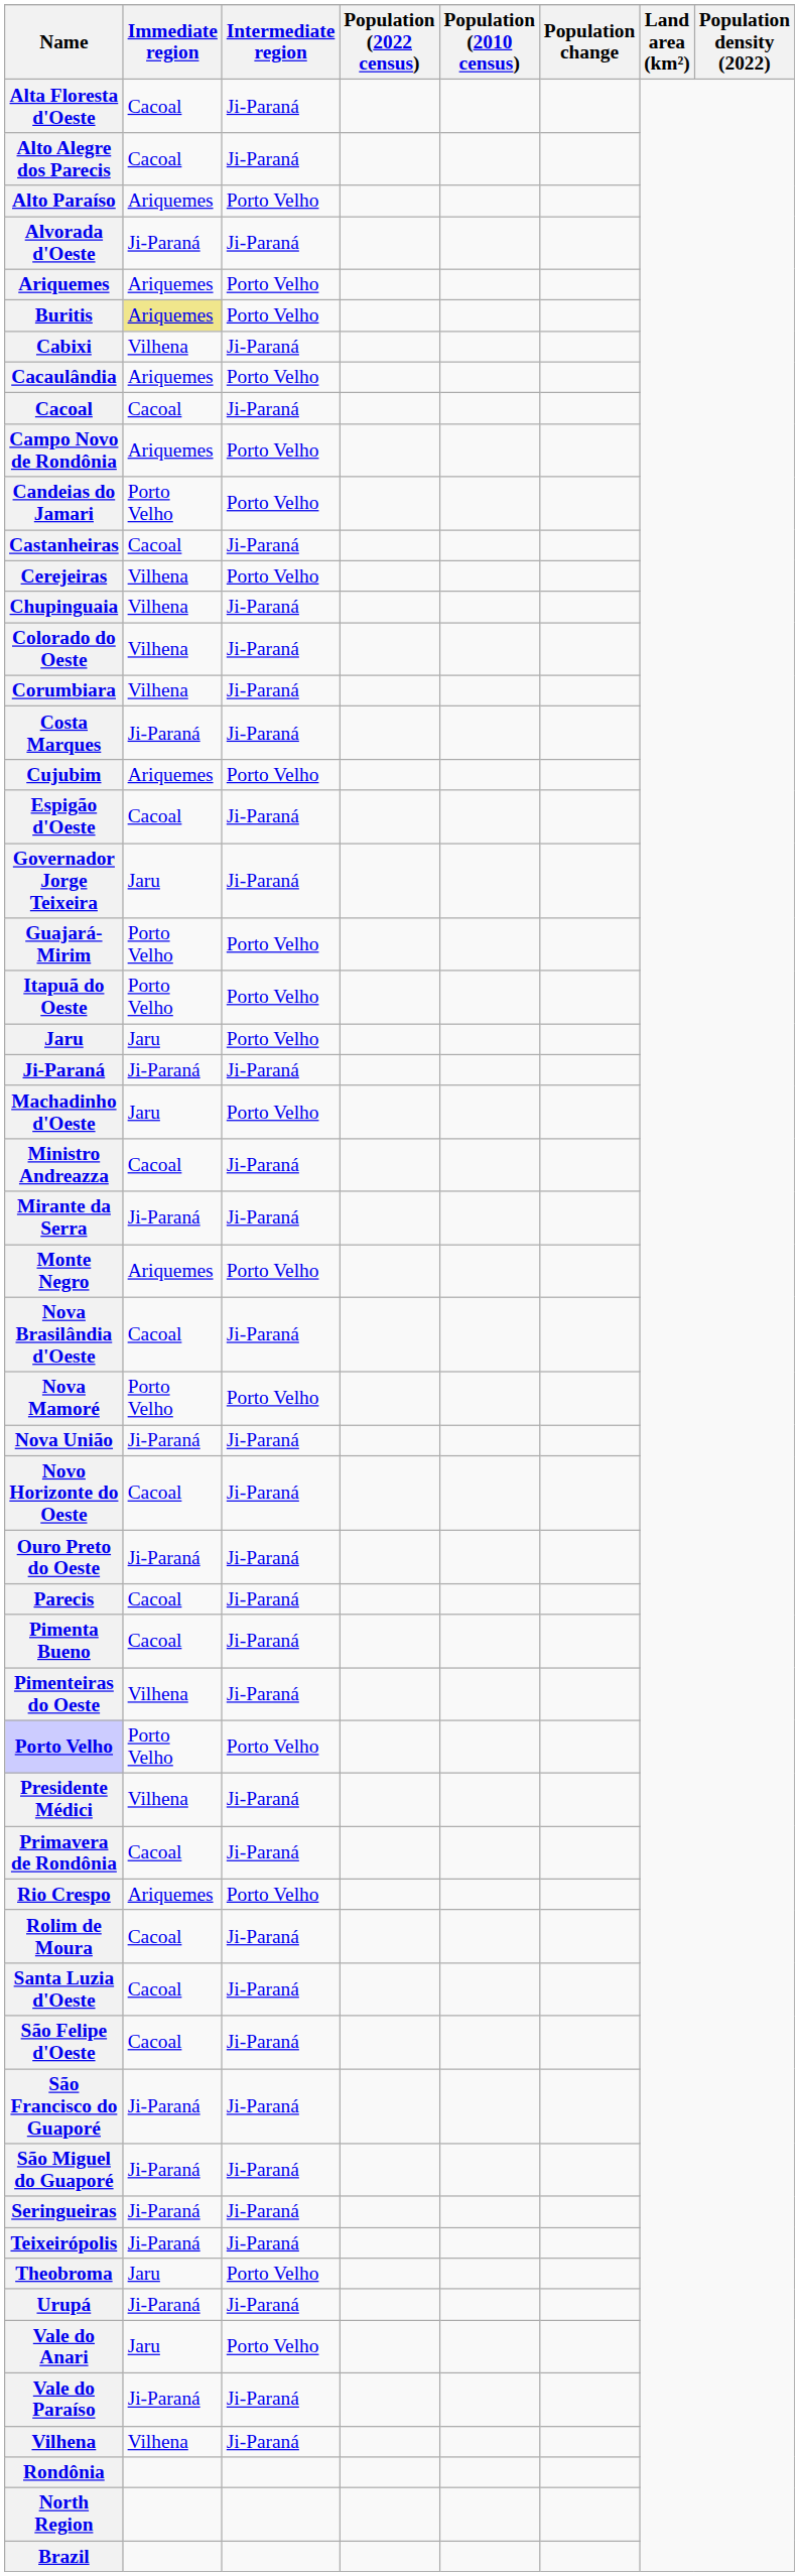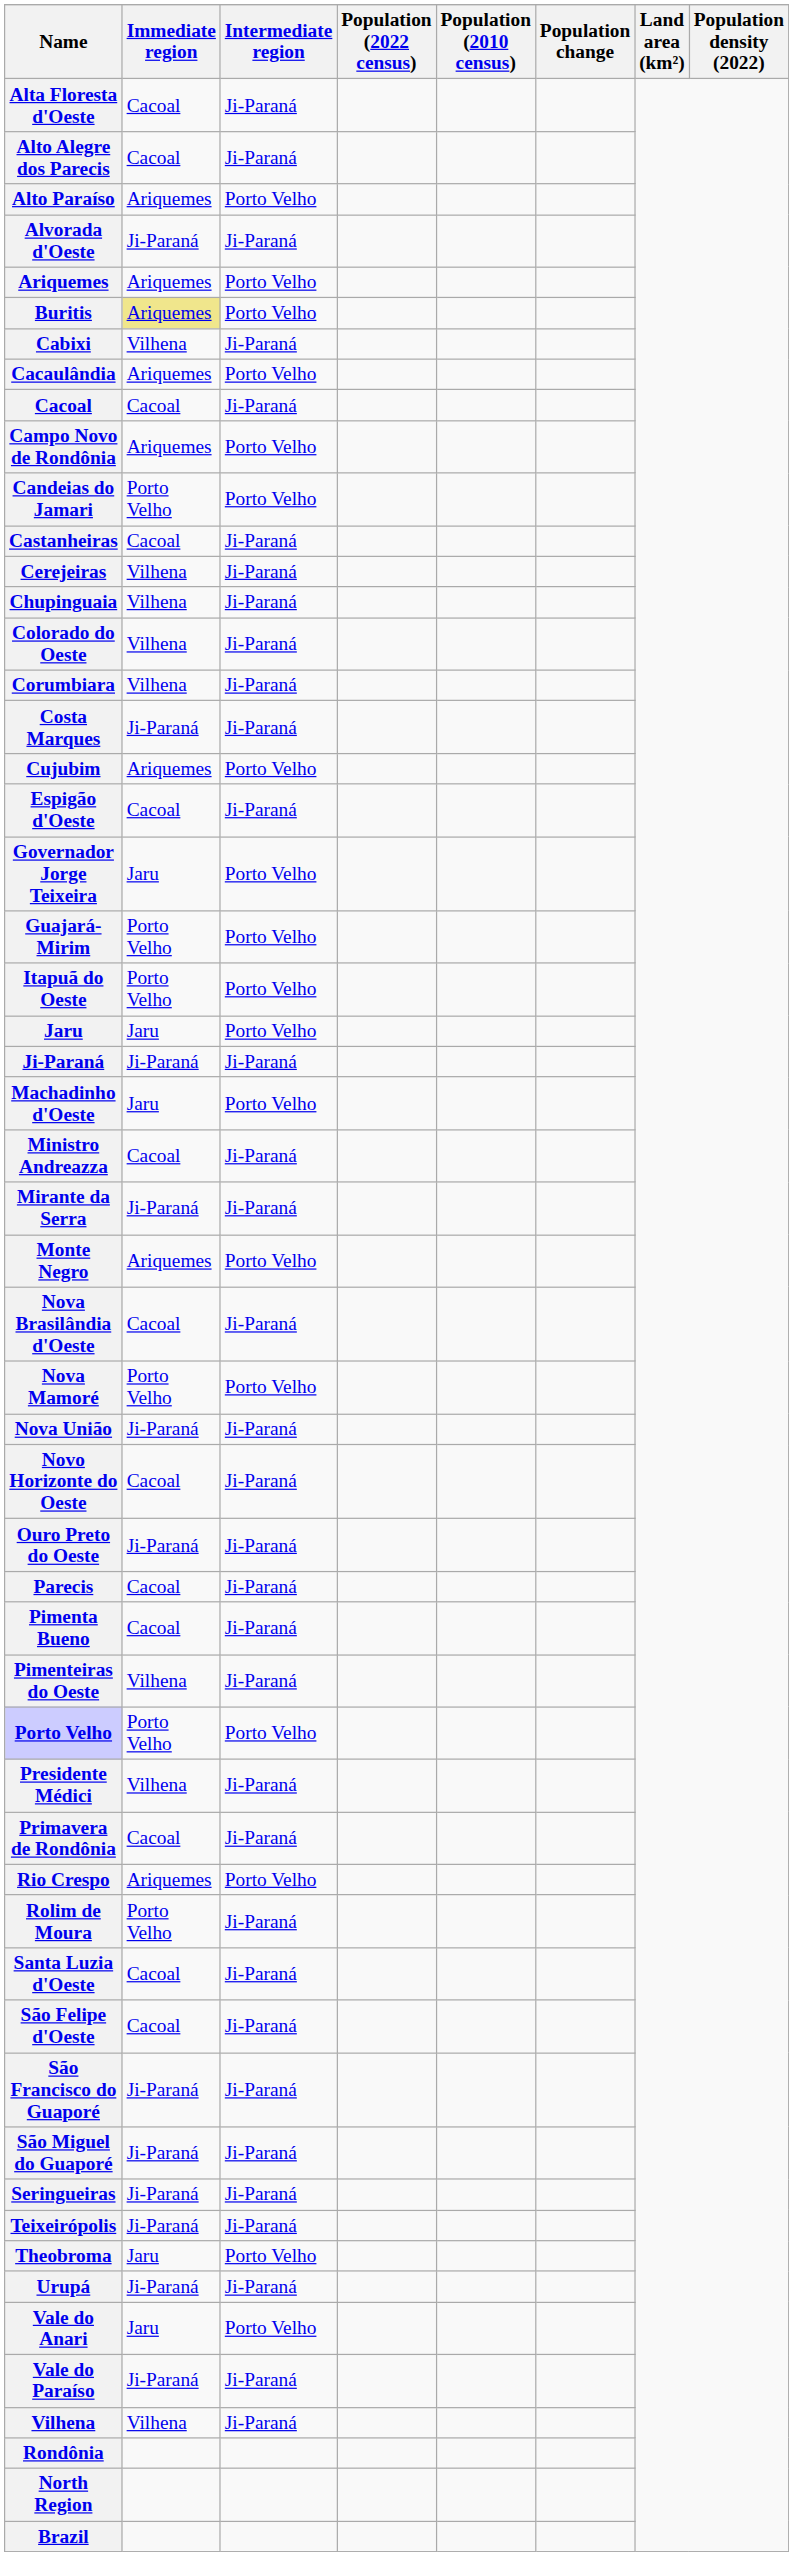 <table class="wikitable sortable sticky-header" style="text-align:right;">
 <tr>
 </tr>
 <tr>
 <th scope="col">Name</th>
 <th scope="col" align="left"><a href='#'>Immediate region</a></th>
 <th scope="col" align="left"><a href='#'>Intermediate region</a></th>
 <th scope="col">Population<br>(<a href='#'>2022 census</a>)</th>
 <th scope="col">Population<br>(<a href='#'>2010 census</a>)</th>
 <th scope="col">Population change</th>
 <th scope="col" data-sort-type="number">Land area (km²)</th>
 <th scope="col" data-sort-type="number">Population density<br>(2022)</th>
 </tr>
 <tr>
 <th scope="row" align="center"><a href='#'>Alta Floresta d'Oeste</a></th>
 <td align=left><a href='#'>Cacoal</a></td>
 <td align=left><a href='#'>Ji-Paraná</a></td>
 <td></td>
 <td></td>
 <td></td>
 </tr>
 <tr>
 <th scope="row" align="center"><a href='#'>Alto Alegre dos Parecis</a></th>
 <td align=left><a href='#'>Cacoal</a></td>
 <td align=left><a href='#'>Ji-Paraná</a></td>
 <td></td>
 <td></td>
 <td></td>
 </tr>
 <tr>
 <th scope="row" align="center"><a href='#'>Alto Paraíso</a></th>
 <td align=left><a href='#'>Ariquemes</a></td>
 <td align=left><a href='#'>Porto Velho</a></td>
 <td></td>
 <td></td>
 <td></td>
 </tr>
 <tr>
 <th scope="row" align="center"><a href='#'>Alvorada d'Oeste</a></th>
 <td align=left><a href='#'>Ji-Paraná</a></td>
 <td align=left><a href='#'>Ji-Paraná</a></td>
 <td></td>
 <td></td>
 <td></td>
 </tr>
 <tr>
 <th scope="row" align="center"><a href='#'>Ariquemes</a></th>
 <td align=left><a href='#'>Ariquemes</a></td>
 <td align=left><a href='#'>Porto Velho</a></td>
 <td></td>
 <td></td>
 <td></td>
 </tr>
 <tr>
 <th scope="row" align="center"><a href='#'>Buritis</a></th>
 <td align=left style="background: khaki;"><a href='#'>Ariquemes</a></td>
 <td align=left><a href='#'>Porto Velho</a></td>
 <td></td>
 <td></td>
 <td></td>
 </tr>
 <tr>
 <th scope="row" align="center"><a href='#'>Cabixi</a></th>
 <td align=left><a href='#'>Vilhena</a></td>
 <td align=left><a href='#'>Ji-Paraná</a></td>
 <td></td>
 <td></td>
 <td></td>
 </tr>
 <tr>
 <th scope="row" align="center"><a href='#'>Cacaulândia</a></th>
 <td align=left><a href='#'>Ariquemes</a></td>
 <td align=left><a href='#'>Porto Velho</a></td>
 <td></td>
 <td></td>
 <td></td>
 </tr>
 <tr>
 <th scope="row" align="center"><a href='#'>Cacoal</a></th>
 <td align=left><a href='#'>Cacoal</a></td>
 <td align=left><a href='#'>Ji-Paraná</a></td>
 <td></td>
 <td></td>
 <td></td>
 </tr>
 <tr>
 <th scope="row" align="center"><a href='#'>Campo Novo de Rondônia</a></th>
 <td align=left><a href='#'>Ariquemes</a></td>
 <td align=left><a href='#'>Porto Velho</a></td>
 <td></td>
 <td></td>
 <td></td>
 </tr>
 <tr>
 <th scope="row" align="center"><a href='#'>Candeias do Jamari</a></th>
 <td align=left><a href='#'>Porto Velho</a></td>
 <td align=left><a href='#'>Porto Velho</a></td>
 <td></td>
 <td></td>
 <td></td>
 </tr>
 <tr>
 <th scope="row" align="center"><a href='#'>Castanheiras</a></th>
 <td align=left><a href='#'>Cacoal</a></td>
 <td align=left><a href='#'>Ji-Paraná</a></td>
 <td></td>
 <td></td>
 <td></td>
 </tr>
 <tr>
 <th scope="row" align="center"><a href='#'>Cerejeiras</a></th>
 <td align=left><a href='#'>Vilhena</a></td>
-<td align=left><a href='#'>Porto Velho</a></td>
+<td align=left><a href='#'>Ji-Paraná</a></td>
 <td></td>
 <td></td>
 <td></td>
 </tr>
 <tr>
 <th scope="row" align="center"><a href='#'>Chupinguaia</a></th>
 <td align=left><a href='#'>Vilhena</a></td>
 <td align=left><a href='#'>Ji-Paraná</a></td>
 <td></td>
 <td></td>
 <td></td>
 </tr>
 <tr>
 <th scope="row" align="center"><a href='#'>Colorado do Oeste</a></th>
 <td align=left><a href='#'>Vilhena</a></td>
 <td align=left><a href='#'>Ji-Paraná</a></td>
 <td></td>
 <td></td>
 <td></td>
 </tr>
 <tr>
 <th scope="row" align="center"><a href='#'>Corumbiara</a></th>
 <td align=left><a href='#'>Vilhena</a></td>
 <td align=left><a href='#'>Ji-Paraná</a></td>
 <td></td>
 <td></td>
 <td></td>
 </tr>
 <tr>
 <th scope="row" align="center"><a href='#'>Costa Marques</a></th>
 <td align=left><a href='#'>Ji-Paraná</a></td>
 <td align=left><a href='#'>Ji-Paraná</a></td>
 <td></td>
 <td></td>
 <td></td>
 </tr>
 <tr>
 <th scope="row" align="center"><a href='#'>Cujubim</a></th>
 <td align=left><a href='#'>Ariquemes</a></td>
 <td align=left><a href='#'>Porto Velho</a></td>
 <td></td>
 <td></td>
 <td></td>
 </tr>
 <tr>
 <th scope="row" align="center"><a href='#'>Espigão d'Oeste</a></th>
 <td align=left><a href='#'>Cacoal</a></td>
 <td align=left><a href='#'>Ji-Paraná</a></td>
 <td></td>
 <td></td>
 <td></td>
 </tr>
 <tr>
 <th scope="row" align="center"><a href='#'>Governador Jorge Teixeira</a></th>
 <td align=left><a href='#'>Jaru</a></td>
-<td align=left><a href='#'>Ji-Paraná</a></td>
+<td align=left><a href='#'>Porto Velho</a></td>
 <td></td>
 <td></td>
 <td></td>
 </tr>
 <tr>
 <th scope="row" align="center"><a href='#'>Guajará-Mirim</a></th>
 <td align=left><a href='#'>Porto Velho</a></td>
 <td align=left><a href='#'>Porto Velho</a></td>
 <td></td>
 <td></td>
 <td></td>
 </tr>
 <tr>
 <th scope="row" align="center"><a href='#'>Itapuã do Oeste</a></th>
 <td align=left><a href='#'>Porto Velho</a></td>
 <td align=left><a href='#'>Porto Velho</a></td>
 <td></td>
 <td></td>
 <td></td>
 </tr>
 <tr>
 <th scope="row" align="center"><a href='#'>Jaru</a></th>
 <td align=left><a href='#'>Jaru</a></td>
 <td align=left><a href='#'>Porto Velho</a></td>
 <td></td>
 <td></td>
 <td></td>
 </tr>
 <tr>
 <th scope="row" align="center"><a href='#'>Ji-Paraná</a></th>
 <td align=left><a href='#'>Ji-Paraná</a></td>
 <td align=left><a href='#'>Ji-Paraná</a></td>
 <td></td>
 <td></td>
 <td></td>
 </tr>
 <tr>
 <th scope="row" align="center"><a href='#'>Machadinho d'Oeste</a></th>
 <td align=left><a href='#'>Jaru</a></td>
 <td align=left><a href='#'>Porto Velho</a></td>
 <td></td>
 <td></td>
 <td></td>
 </tr>
 <tr>
 <th scope="row" align="center"><a href='#'>Ministro Andreazza</a></th>
 <td align=left><a href='#'>Cacoal</a></td>
 <td align=left><a href='#'>Ji-Paraná</a></td>
 <td></td>
 <td></td>
 <td></td>
 </tr>
 <tr>
 <th scope="row" align="center"><a href='#'>Mirante da Serra</a></th>
 <td align=left><a href='#'>Ji-Paraná</a></td>
 <td align=left><a href='#'>Ji-Paraná</a></td>
 <td></td>
 <td></td>
 <td></td>
 </tr>
 <tr>
 <th scope="row" align="center"><a href='#'>Monte Negro</a></th>
 <td align=left><a href='#'>Ariquemes</a></td>
 <td align=left><a href='#'>Porto Velho</a></td>
 <td></td>
 <td></td>
 <td></td>
 </tr>
 <tr>
 <th scope="row" align="center"><a href='#'>Nova Brasilândia d'Oeste</a></th>
 <td align=left><a href='#'>Cacoal</a></td>
 <td align=left><a href='#'>Ji-Paraná</a></td>
 <td></td>
 <td></td>
 <td></td>
 </tr>
 <tr>
 <th scope="row" align="center"><a href='#'>Nova Mamoré</a></th>
 <td align=left><a href='#'>Porto Velho</a></td>
 <td align=left><a href='#'>Porto Velho</a></td>
 <td></td>
 <td></td>
 <td></td>
 </tr>
 <tr>
 <th scope="row" align="center"><a href='#'>Nova União</a></th>
 <td align=left><a href='#'>Ji-Paraná</a></td>
 <td align=left><a href='#'>Ji-Paraná</a></td>
 <td></td>
 <td></td>
 <td></td>
 </tr>
 <tr>
 <th scope="row" align="center"><a href='#'>Novo Horizonte do Oeste</a></th>
 <td align=left><a href='#'>Cacoal</a></td>
 <td align=left><a href='#'>Ji-Paraná</a></td>
 <td></td>
 <td></td>
 <td></td>
 </tr>
 <tr>
 <th scope="row" align="center"><a href='#'>Ouro Preto do Oeste</a></th>
 <td align=left><a href='#'>Ji-Paraná</a></td>
 <td align=left><a href='#'>Ji-Paraná</a></td>
 <td></td>
 <td></td>
 <td></td>
 </tr>
 <tr>
 <th scope="row" align="center"><a href='#'>Parecis</a></th>
 <td align=left><a href='#'>Cacoal</a></td>
 <td align=left><a href='#'>Ji-Paraná</a></td>
 <td></td>
 <td></td>
 <td></td>
 </tr>
 <tr>
 <th scope="row" align="center"><a href='#'>Pimenta Bueno</a></th>
 <td align=left><a href='#'>Cacoal</a></td>
 <td align=left><a href='#'>Ji-Paraná</a></td>
 <td></td>
 <td></td>
 <td></td>
 </tr>
 <tr>
 <th scope="row" align="center"><a href='#'>Pimenteiras do Oeste</a></th>
 <td align=left><a href='#'>Vilhena</a></td>
 <td align=left><a href='#'>Ji-Paraná</a></td>
 <td></td>
 <td></td>
 <td></td>
 </tr>
 <tr>
 <th scope="row" align="left" style="background:#CCF;"><a href='#'>Porto Velho</a></th>
 <td align=left><a href='#'>Porto Velho</a></td>
 <td align=left><a href='#'>Porto Velho</a></td>
 <td></td>
 <td></td>
 <td></td>
 </tr>
 <tr>
 <th scope="row" align="center"><a href='#'>Presidente Médici</a></th>
 <td align=left><a href='#'>Vilhena</a></td>
 <td align=left><a href='#'>Ji-Paraná</a></td>
 <td></td>
 <td></td>
 <td></td>
 </tr>
 <tr>
 <th scope="row" align="center"><a href='#'>Primavera de Rondônia</a></th>
 <td align=left><a href='#'>Cacoal</a></td>
 <td align=left><a href='#'>Ji-Paraná</a></td>
 <td></td>
 <td></td>
 <td></td>
 </tr>
 <tr>
 <th scope="row" align="center"><a href='#'>Rio Crespo</a></th>
 <td align=left><a href='#'>Ariquemes</a></td>
 <td align=left><a href='#'>Porto Velho</a></td>
 <td></td>
 <td></td>
 <td></td>
 </tr>
 <tr>
 <th scope="row" align="center"><a href='#'>Rolim de Moura</a></th>
-<td align=left><a href='#'>Cacoal</a></td>
+<td align=left><a href='#'>Porto Velho</a></td>
 <td align=left><a href='#'>Ji-Paraná</a></td>
 <td></td>
 <td></td>
 <td></td>
 </tr>
 <tr>
 <th scope="row" align="center"><a href='#'>Santa Luzia d'Oeste</a></th>
 <td align=left><a href='#'>Cacoal</a></td>
 <td align=left><a href='#'>Ji-Paraná</a></td>
 <td></td>
 <td></td>
 <td></td>
 </tr>
 <tr>
 <th scope="row" align="center"><a href='#'>São Felipe d'Oeste</a></th>
 <td align=left><a href='#'>Cacoal</a></td>
 <td align=left><a href='#'>Ji-Paraná</a></td>
 <td></td>
 <td></td>
 <td></td>
 </tr>
 <tr>
 <th scope="row" align="center"><a href='#'>São Francisco do Guaporé</a></th>
 <td align=left><a href='#'>Ji-Paraná</a></td>
 <td align=left><a href='#'>Ji-Paraná</a></td>
 <td></td>
 <td></td>
 <td></td>
 </tr>
 <tr>
 <th scope="row" align="center"><a href='#'>São Miguel do Guaporé</a></th>
 <td align=left><a href='#'>Ji-Paraná</a></td>
 <td align=left><a href='#'>Ji-Paraná</a></td>
 <td></td>
 <td></td>
 <td></td>
 </tr>
 <tr>
 <th scope="row" align="center"><a href='#'>Seringueiras</a></th>
 <td align=left><a href='#'>Ji-Paraná</a></td>
 <td align=left><a href='#'>Ji-Paraná</a></td>
 <td></td>
 <td></td>
 <td></td>
 </tr>
 <tr>
 <th scope="row" align="center"><a href='#'>Teixeirópolis</a></th>
 <td align=left><a href='#'>Ji-Paraná</a></td>
 <td align=left><a href='#'>Ji-Paraná</a></td>
 <td></td>
 <td></td>
 <td></td>
 </tr>
 <tr>
 <th scope="row" align="center"><a href='#'>Theobroma</a></th>
 <td align=left><a href='#'>Jaru</a></td>
 <td align=left><a href='#'>Porto Velho</a></td>
 <td></td>
 <td></td>
 <td></td>
 </tr>
 <tr>
 <th scope="row" align="center"><a href='#'>Urupá</a></th>
 <td align=left><a href='#'>Ji-Paraná</a></td>
 <td align=left><a href='#'>Ji-Paraná</a></td>
 <td></td>
 <td></td>
 <td></td>
 </tr>
 <tr>
 <th scope="row" align="center"><a href='#'>Vale do Anari</a></th>
 <td align=left><a href='#'>Jaru</a></td>
 <td align=left><a href='#'>Porto Velho</a></td>
 <td></td>
 <td></td>
 <td></td>
 </tr>
 <tr>
 <th scope="row" align="center"><a href='#'>Vale do Paraíso</a></th>
 <td align=left><a href='#'>Ji-Paraná</a></td>
 <td align=left><a href='#'>Ji-Paraná</a></td>
 <td></td>
 <td></td>
 <td></td>
 </tr>
 <tr>
 <th scope="row" align="center"><a href='#'>Vilhena</a></th>
 <td align=left><a href='#'>Vilhena</a></td>
 <td align=left><a href='#'>Ji-Paraná</a></td>
 <td></td>
 <td></td>
 <td></td>
 </tr>
 <tr class="sortbottom" style="text-align:center;" style="background: #f2f2f2;">
 <th scope="row" align="center"><strong><a href='#'>Rondônia</a></strong></th>
 <td align=left></td>
 <td align=left></td>
 <td></td>
 <td><strong></strong></td>
 <td><strong></strong></td>
 </tr>
 <tr class="sortbottom" style="text-align:center;" style="background: #f2f2f2;">
 <th scope="row" align="center"><strong><a href='#'>North Region</a></strong></th>
 <td align=left></td>
 <td align=left></td>
 <td></td>
 <td><strong></strong></td>
 <td><strong></strong></td>
 </tr>
 <tr class="sortbottom" style="text-align:center;" style="background: #f2f2f2;">
 <th scope="row" align="center"><strong><a href='#'>Brazil</a></strong></th>
 <td align=left></td>
 <td align=left></td>
 <td></td>
 <td><strong></strong></td>
 <td><strong></strong></td>
 </tr>
 </table>
